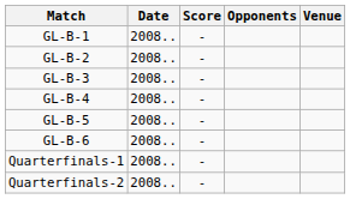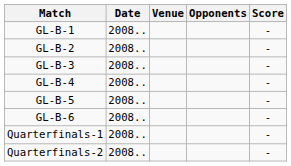 <table class="wikitable" style="text-align:center;">
 <tr>
 <th>Match</th>
 <th>Date</th>
+<th>Venue</th>
+<th>Opponents</th>
 <th>Score</th>
-<th>Opponents</th>
-<th>Venue</th>
 </tr>
 <tr>
 <td>GL-B-1</td>
 <td>2008..</td>
-<td>-</td>
 <td></td>
 <td></td>
+<td>-</td>
 </tr>
 <tr>
 <td>GL-B-2</td>
 <td>2008..</td>
-<td>-</td>
 <td></td>
 <td></td>
+<td>-</td>
 </tr>
 <tr>
 <td>GL-B-3</td>
 <td>2008..</td>
-<td>-</td>
 <td></td>
 <td></td>
+<td>-</td>
 </tr>
 <tr>
 <td>GL-B-4</td>
 <td>2008..</td>
-<td>-</td>
 <td></td>
 <td></td>
+<td>-</td>
 </tr>
 <tr>
 <td>GL-B-5</td>
 <td>2008..</td>
-<td>-</td>
 <td></td>
 <td></td>
+<td>-</td>
 </tr>
 <tr>
 <td>GL-B-6</td>
 <td>2008..</td>
-<td>-</td>
 <td></td>
 <td></td>
+<td>-</td>
 </tr>
 <tr>
 <td>Quarterfinals-1</td>
 <td>2008..</td>
-<td>-</td>
 <td></td>
 <td></td>
+<td>-</td>
 </tr>
 <tr>
 <td>Quarterfinals-2</td>
 <td>2008..</td>
-<td>-</td>
 <td></td>
 <td></td>
+<td>-</td>
 </tr>
 </table>
